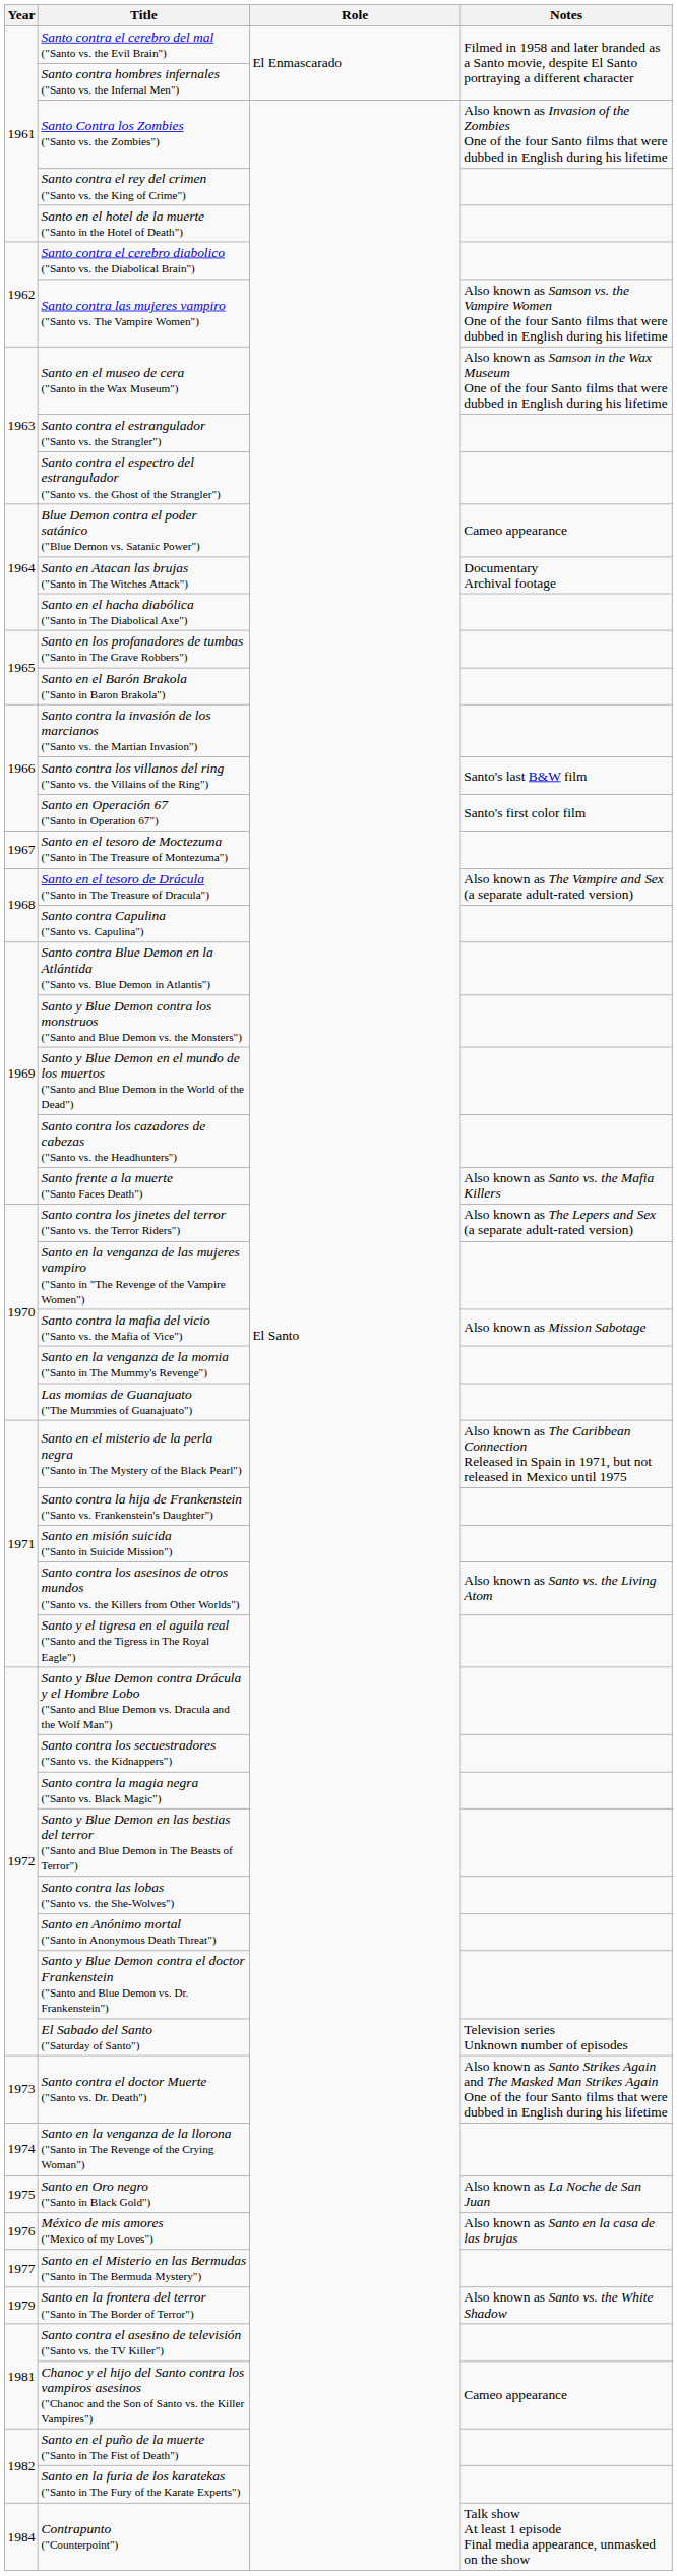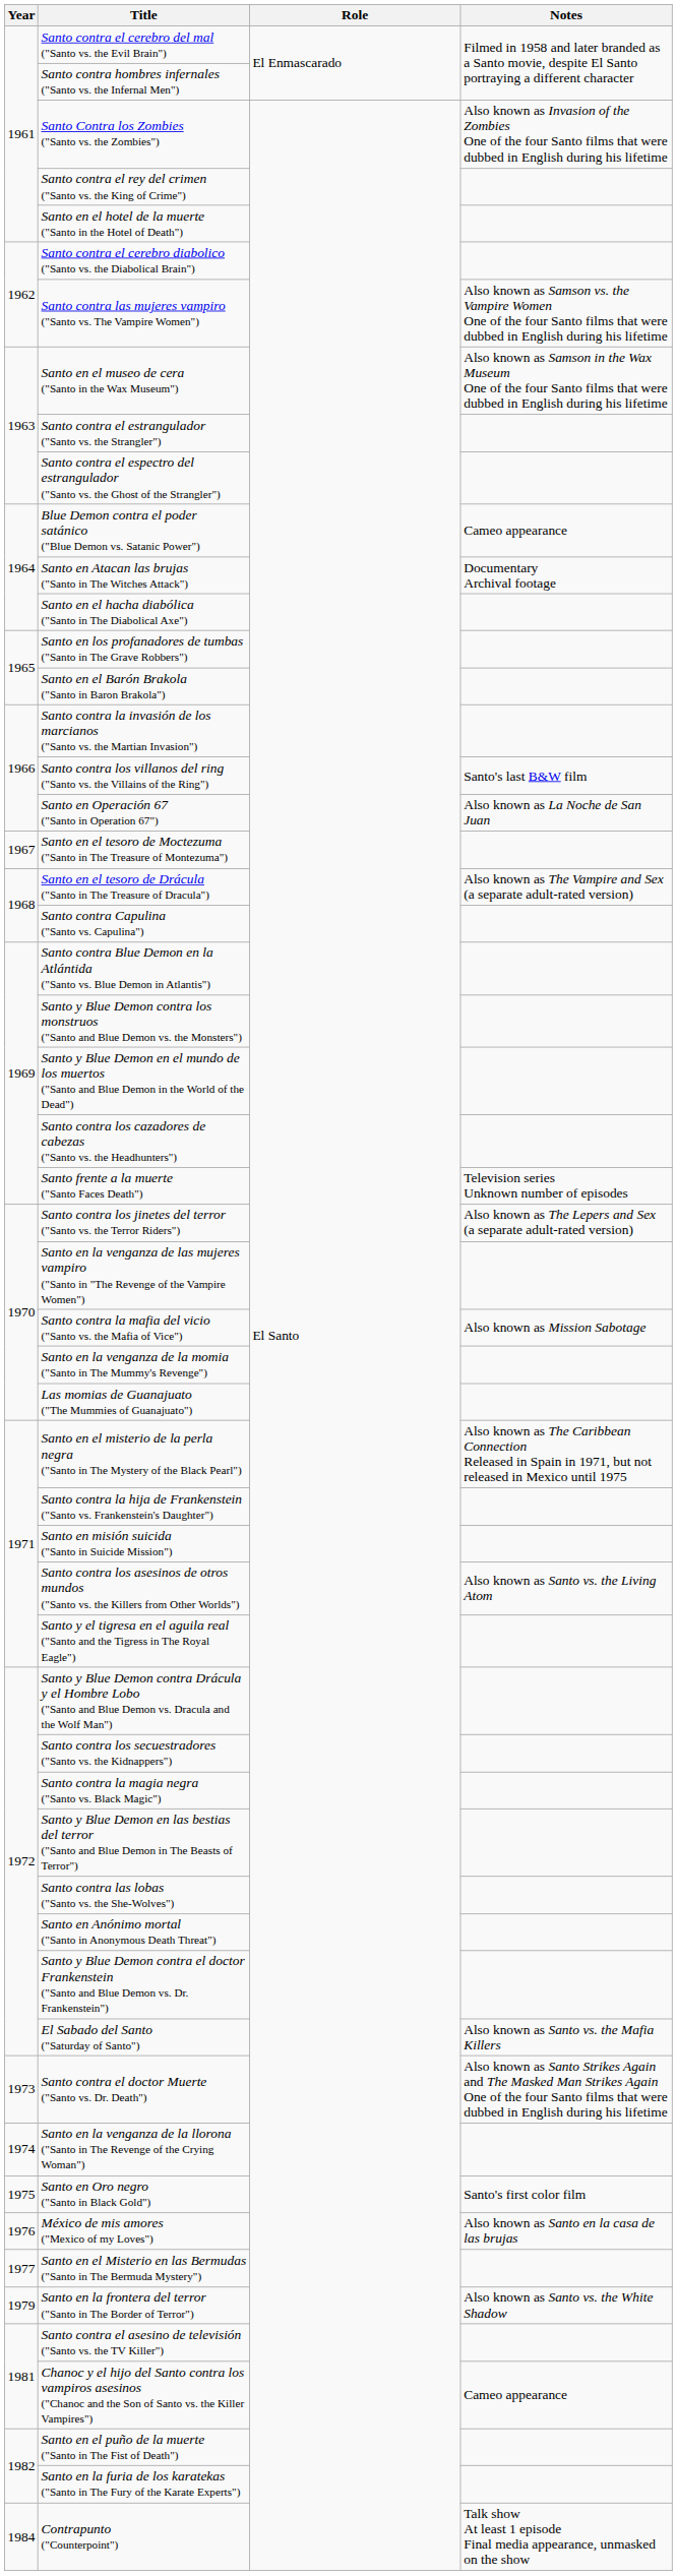 <table class="wikitable plainrowheaders sortable">
 <tr>
 <th scope="col">Year</th>
 <th scope="col" style="width: 15em;">Title</th>
 <th scope="col" style="width: 15em;">Role</th>
 <th scope="col" style="width: 15em;">Notes</th>
 </tr>
 <tr>
 <td rowspan=5>1961</td>
 <td><em><a href='#'>Santo contra el cerebro del mal</a></em><br><small>("Santo vs. the Evil Brain")</small></td>
 <td rowspan=2>El Enmascarado</td>
 <td rowspan=2>Filmed in 1958 and later branded as a Santo movie, despite El Santo portraying a different character</td>
 </tr>
 <tr>
 <td><em>Santo contra hombres infernales</em><br><small>("Santo vs. the Infernal Men")</small></td>
 </tr>
 <tr>
 <td><em><a href='#'>Santo Contra los Zombies</a></em><br><small>("Santo vs. the Zombies")</small></td>
 <td rowspan=53>El Santo</td>
 <td>Also known as <em>Invasion of the Zombies</em><br>One of the four Santo films that were dubbed in English during his lifetime</td>
 </tr>
 <tr>
 <td><em>Santo contra el rey del crimen</em><br><small>("Santo vs. the King of Crime")</small></td>
 <td></td>
 </tr>
 <tr>
 <td><em>Santo en el hotel de la muerte</em><br><small>("Santo in the Hotel of Death")</small></td>
 <td></td>
 </tr>
 <tr>
 <td rowspan=2>1962</td>
 <td><em><a href='#'>Santo contra el cerebro diabolico</a></em><br><small>("Santo vs. the Diabolical Brain")</small></td>
 <td></td>
 </tr>
 <tr>
 <td><em><a href='#'>Santo contra las mujeres vampiro</a></em><br><small>("Santo vs. The Vampire Women")</small></td>
 <td>Also known as <em>Samson vs. the Vampire Women</em><br>One of the four Santo films that were dubbed in English during his lifetime</td>
 </tr>
 <tr>
 <td rowspan=3>1963</td>
 <td><em>Santo en el museo de cera</em><br><small>("Santo in the Wax Museum")</small></td>
 <td>Also known as <em>Samson in the Wax Museum</em><br>One of the four Santo films that were dubbed in English during his lifetime</td>
 </tr>
 <tr>
 <td><em>Santo contra el estrangulador</em><br><small>("Santo vs. the Strangler")</small></td>
 <td></td>
 </tr>
 <tr>
 <td><em>Santo contra el espectro del estrangulador</em><br><small>("Santo vs. the Ghost of the Strangler")</small></td>
 <td></td>
 </tr>
 <tr>
 <td rowspan=3>1964</td>
 <td><em>Blue Demon contra el poder satánico</em><br><small>("Blue Demon vs. Satanic Power")</small></td>
 <td>Cameo appearance</td>
 </tr>
 <tr>
 <td><em>Santo en Atacan las brujas</em><br><small>("Santo in The Witches Attack")</small></td>
 <td>Documentary<br>Archival footage</td>
 </tr>
 <tr>
 <td><em>Santo en el hacha diabólica</em><br><small>("Santo in The Diabolical Axe")</small></td>
 <td></td>
 </tr>
 <tr>
 <td rowspan=2>1965</td>
 <td><em>Santo en los profanadores de tumbas</em><br><small>("Santo in The Grave Robbers")</small></td>
 <td></td>
 </tr>
 <tr>
 <td><em>Santo en el Barón Brakola</em><br><small>("Santo in Baron Brakola")</small></td>
 <td></td>
 </tr>
 <tr>
 <td rowspan=3>1966</td>
 <td><em>Santo contra la invasión de los marcianos</em><br><small>("Santo vs. the Martian Invasion")</small></td>
 <td></td>
 </tr>
 <tr>
 <td><em>Santo contra los villanos del ring</em><br><small>("Santo vs. the Villains of the Ring")</small></td>
 <td>Santo's last <a href='#'>B&W</a> film</td>
 </tr>
 <tr>
 <td><em>Santo en Operación 67</em><br><small>("Santo in Operation 67")</small></td>
-<td>Santo's first color film</td>
+<td>Also known as <em>La Noche de San Juan</em></td>
 </tr>
 <tr>
 <td>1967</td>
 <td><em>Santo en el tesoro de Moctezuma</em><br><small>("Santo in The Treasure of Montezuma")</small></td>
 <td></td>
 </tr>
 <tr>
 <td rowspan=2>1968</td>
 <td><em><a href='#'>Santo en el tesoro de Drácula</a></em><br><small>("Santo in The Treasure of Dracula")</small></td>
 <td>Also known as <em>The Vampire and Sex</em> (a separate adult-rated version)</td>
 </tr>
 <tr>
 <td><em>Santo contra Capulina</em><br><small>("Santo vs. Capulina")</small></td>
 <td></td>
 </tr>
 <tr>
 <td rowspan=5>1969</td>
 <td><em>Santo contra Blue Demon en la Atlántida</em><br><small>("Santo vs. Blue Demon in Atlantis")</small></td>
 <td></td>
 </tr>
 <tr>
 <td><em>Santo y Blue Demon contra los monstruos</em><br><small>("Santo and Blue Demon vs. the Monsters")</small></td>
 <td></td>
 </tr>
 <tr>
 <td><em>Santo y Blue Demon en el mundo de los muertos</em><br><small>("Santo and Blue Demon in the World of the Dead")</small></td>
 <td></td>
 </tr>
 <tr>
 <td><em>Santo contra los cazadores de cabezas</em><br><small>("Santo vs. the Headhunters")</small></td>
 <td></td>
 </tr>
 <tr>
 <td><em>Santo frente a la muerte</em><br><small>("Santo Faces Death")</small></td>
-<td>Also known as <em>Santo vs. the Mafia Killers</em></td>
+<td>Television series<br>Unknown number of episodes</td>
 </tr>
 <tr>
 <td rowspan=5>1970</td>
 <td><em>Santo contra los jinetes del terror</em><br><small>("Santo vs. the Terror Riders")</small></td>
 <td>Also known as <em>The Lepers and Sex</em> (a separate adult-rated version)</td>
 </tr>
 <tr>
 <td><em>Santo en la venganza de las mujeres vampiro</em><br><small>("Santo in "The Revenge of the Vampire Women")</small></td>
 <td></td>
 </tr>
 <tr>
 <td><em>Santo contra la mafia del vicio</em><br><small>("Santo vs. the Mafia of Vice")</small></td>
 <td>Also known as <em>Mission Sabotage</em></td>
 </tr>
 <tr>
 <td><em>Santo en la venganza de la momia</em><br><small>("Santo in The Mummy's Revenge")</small></td>
 <td></td>
 </tr>
 <tr>
 <td><em>Las momias de Guanajuato</em><br><small>("The Mummies of Guanajuato")</small></td>
 <td></td>
 </tr>
 <tr>
 <td rowspan=5>1971</td>
 <td><em>Santo en el misterio de la perla negra</em><br><small>("Santo in The Mystery of the Black Pearl")</small></td>
 <td>Also known as <em>The Caribbean Connection</em><br>Released in Spain in 1971, but not released in Mexico until 1975</td>
 </tr>
 <tr>
 <td><em>Santo contra la hija de Frankenstein</em><br><small>("Santo vs. Frankenstein's Daughter")</small></td>
 <td></td>
 </tr>
 <tr>
 <td><em>Santo en misión suicida</em><br><small>("Santo in Suicide Mission")</small></td>
 <td></td>
 </tr>
 <tr>
 <td><em>Santo contra los asesinos de otros mundos</em><br><small>("Santo vs. the Killers from Other Worlds")</small></td>
 <td>Also known as <em>Santo vs. the Living Atom</em></td>
 </tr>
 <tr>
 <td><em>Santo y el tigresa en el aguila real</em><br><small>("Santo and the Tigress in The Royal Eagle")</small></td>
 <td></td>
 </tr>
 <tr>
 <td rowspan=8>1972</td>
 <td><em>Santo y Blue Demon contra Drácula y el Hombre Lobo</em><br><small>("Santo and Blue Demon vs. Dracula and the Wolf Man")</small></td>
 <td></td>
 </tr>
 <tr>
 <td><em>Santo contra los secuestradores</em><br><small>("Santo vs. the Kidnappers")</small></td>
 <td></td>
 </tr>
 <tr>
 <td><em>Santo contra la magia negra</em><br><small>("Santo vs. Black Magic")</small></td>
 <td></td>
 </tr>
 <tr>
 <td><em>Santo y Blue Demon en las bestias del terror</em><br><small>("Santo and Blue Demon in The Beasts of Terror")</small></td>
 <td></td>
 </tr>
 <tr>
 <td><em>Santo contra las lobas</em><br><small>("Santo vs. the She-Wolves")</small></td>
 <td></td>
 </tr>
 <tr>
 <td><em>Santo en Anónimo mortal</em><br><small>("Santo in Anonymous Death Threat")</small></td>
 <td></td>
 </tr>
 <tr>
 <td><em>Santo y Blue Demon contra el doctor Frankenstein</em><br><small>("Santo and Blue Demon vs. Dr. Frankenstein")</small></td>
 <td></td>
 </tr>
 <tr>
 <td><em>El Sabado del Santo</em><br><small>("Saturday of Santo")</small></td>
-<td>Television series<br>Unknown number of episodes</td>
+<td>Also known as <em>Santo vs. the Mafia Killers</em></td>
 </tr>
 <tr>
 <td>1973</td>
 <td><em>Santo contra el doctor Muerte</em><br><small>("Santo vs. Dr. Death")</small></td>
 <td>Also known as <em>Santo Strikes Again</em> and <em>The Masked Man Strikes Again</em><br>One of the four Santo films that were dubbed in English during his lifetime</td>
 </tr>
 <tr>
 <td>1974</td>
 <td><em>Santo en la venganza de la llorona</em><br><small>("Santo in The Revenge of the Crying Woman")</small></td>
 <td></td>
 </tr>
 <tr>
 <td>1975</td>
 <td><em>Santo en Oro negro</em><br><small>("Santo in Black Gold")</small></td>
-<td>Also known as <em>La Noche de San Juan</em></td>
+<td>Santo's first color film</td>
 </tr>
 <tr>
 <td>1976</td>
 <td><em>México de mis amores</em><br><small>("Mexico of my Loves")</small></td>
 <td>Also known as <em>Santo en la casa de las brujas</em></td>
 </tr>
 <tr>
 <td>1977</td>
 <td><em>Santo en el Misterio en las Bermudas</em><br><small>("Santo in The Bermuda Mystery")</small></td>
 <td></td>
 </tr>
 <tr>
 <td>1979</td>
 <td><em>Santo en la frontera del terror</em><br><small>("Santo in The Border of Terror")</small></td>
 <td>Also known as <em>Santo vs. the White Shadow</em></td>
 </tr>
 <tr>
 <td rowspan=2>1981</td>
 <td><em>Santo contra el asesino de televisión</em><br><small>("Santo vs. the TV Killer")</small></td>
 <td></td>
 </tr>
 <tr>
 <td><em>Chanoc y el hijo del Santo contra los vampiros asesinos</em><br><small>("Chanoc and the Son of Santo vs. the Killer Vampires")</small></td>
 <td>Cameo appearance</td>
 </tr>
 <tr>
 <td rowspan=2>1982</td>
 <td><em>Santo en el puño de la muerte</em><br><small>("Santo in The Fist of Death")</small></td>
 <td></td>
 </tr>
 <tr>
 <td><em>Santo en la furia de los karatekas</em><br><small>("Santo in The Fury of the Karate Experts")</small></td>
 <td></td>
 </tr>
 <tr>
 <td>1984</td>
 <td><em>Contrapunto</em><br><small>("Counterpoint")</small></td>
 <td>Talk show<br>At least 1 episode<br>Final media appearance, unmasked on the show</td>
 </tr>
 </table>
